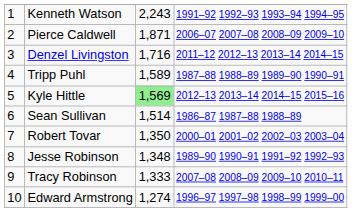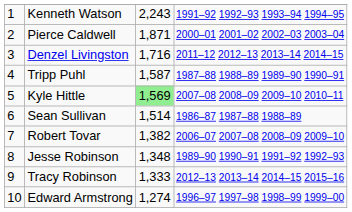 <table class="wikitable">
 <tr>
 </tr>
 <tr>
 <td>1</td>
 <td>Kenneth Watson</td>
 <td>2,243</td>
 <td style="font-size:80%;"><a href='#'>1991–92</a> <a href='#'>1992–93</a> <a href='#'>1993–94</a> <a href='#'>1994–95</a></td>
 </tr>
 <tr>
 <td>2</td>
 <td>Pierce Caldwell</td>
 <td>1,871</td>
-<td style="font-size:80%;"><a href='#'>2006–07</a> <a href='#'>2007–08</a> <a href='#'>2008–09</a> <a href='#'>2009–10</a></td>
+<td style="font-size:80%;"><a href='#'>2000–01</a> <a href='#'>2001–02</a> <a href='#'>2002–03</a> <a href='#'>2003–04</a></td>
 </tr>
 <tr>
 <td>3</td>
 <td><a href='#'>Denzel Livingston</a></td>
 <td>1,716</td>
 <td style="font-size:80%;"><a href='#'>2011–12</a> <a href='#'>2012–13</a> <a href='#'>2013–14</a> <a href='#'>2014–15</a></td>
 </tr>
 <tr>
 <td>4</td>
 <td>Tripp Puhl</td>
-<td>1,589</td>
+<td>1,587</td>
 <td style="font-size:80%;"><a href='#'>1987–88</a> <a href='#'>1988–89</a> <a href='#'>1989–90</a> <a href='#'>1990–91</a></td>
 </tr>
 <tr>
 <td>5</td>
 <td>Kyle Hittle</td>
 <td style="background: lightgreen;">1,569</td>
-<td style="font-size:80%;"><a href='#'>2012–13</a> <a href='#'>2013–14</a> <a href='#'>2014–15</a> <a href='#'>2015–16</a></td>
+<td style="font-size:80%;"><a href='#'>2007–08</a> <a href='#'>2008–09</a> <a href='#'>2009–10</a> <a href='#'>2010–11</a></td>
 </tr>
 <tr>
 <td>6</td>
 <td>Sean Sullivan</td>
 <td>1,514</td>
 <td style="font-size:80%;"><a href='#'>1986–87</a> <a href='#'>1987–88</a> <a href='#'>1988–89</a></td>
 </tr>
 <tr>
 <td>7</td>
 <td>Robert Tovar</td>
-<td>1,350</td>
-<td style="font-size:80%;"><a href='#'>2000–01</a> <a href='#'>2001–02</a> <a href='#'>2002–03</a> <a href='#'>2003–04</a></td>
+<td>1,382</td>
+<td style="font-size:80%;"><a href='#'>2006–07</a> <a href='#'>2007–08</a> <a href='#'>2008–09</a> <a href='#'>2009–10</a></td>
 </tr>
 <tr>
 <td>8</td>
 <td>Jesse Robinson</td>
 <td>1,348</td>
 <td style="font-size:80%;"><a href='#'>1989–90</a> <a href='#'>1990–91</a> <a href='#'>1991–92</a> <a href='#'>1992–93</a></td>
 </tr>
 <tr>
 <td>9</td>
 <td>Tracy Robinson</td>
 <td>1,333</td>
-<td style="font-size:80%;"><a href='#'>2007–08</a> <a href='#'>2008–09</a> <a href='#'>2009–10</a> <a href='#'>2010–11</a></td>
+<td style="font-size:80%;"><a href='#'>2012–13</a> <a href='#'>2013–14</a> <a href='#'>2014–15</a> <a href='#'>2015–16</a></td>
 </tr>
 <tr>
 <td>10</td>
 <td>Edward Armstrong</td>
 <td>1,274</td>
 <td style="font-size:80%;"><a href='#'>1996–97</a> <a href='#'>1997–98</a> <a href='#'>1998–99</a> <a href='#'>1999–00</a></td>
 </tr>
 </table>
